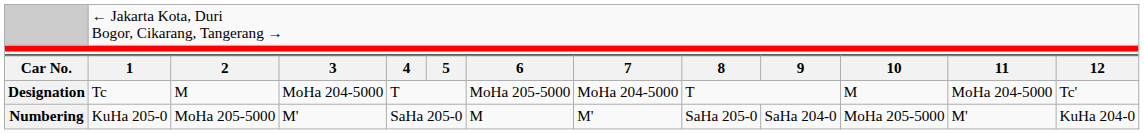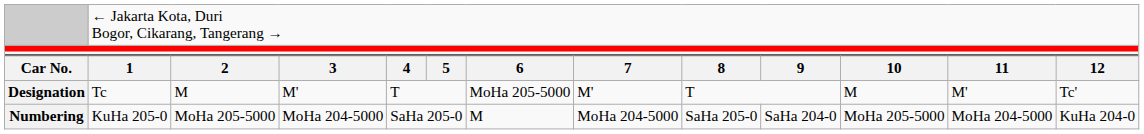 <table class="wikitable">
 <tr>
 <td style="background-color:#ccc;"> </td>
 <td colspan="12"><div>← Jakarta Kota, Duri</div><div>Bogor, Cikarang, Tangerang →</div></td>
 </tr>
 <tr style="line-height: 6px; background-color: #FF0000;">
 <td colspan="13" style="padding:0; border:0;"> </td>
 </tr>
 <tr style="line-height: 3px; background-color:  ##FF000;">
 <td colspan="13" style="padding:0; border:0;"> </td>
 </tr>
 <tr style="line-height: 1px; background-color: #0b0b0b ;">
 <td colspan="13" style="padding:0; border:0;"> </td>
 </tr>
 <tr>
 <th>Car No.</th>
 <th>1</th>
 <th>2</th>
 <th>3</th>
 <th>4</th>
 <th>5</th>
 <th>6</th>
 <th>7</th>
 <th>8</th>
 <th>9</th>
 <th>10</th>
 <th>11</th>
 <th>12</th>
 </tr>
 <tr>
 <th>Designation</th>
 <td>Tc</td>
 <td>M</td>
-<td>MoHa 204-5000</td>
+<td>M'</td>
 <td colspan="2">T</td>
 <td>MoHa 205-5000</td>
-<td>MoHa 204-5000</td>
+<td>M'</td>
 <td colspan="2">T</td>
 <td>M</td>
-<td>MoHa 204-5000</td>
+<td>M'</td>
 <td>Tc'</td>
 </tr>
 <tr>
 <th>Numbering</th>
 <td>KuHa 205-0</td>
 <td>MoHa 205-5000</td>
-<td>M'</td>
+<td>MoHa 204-5000</td>
 <td colspan="2">SaHa 205-0</td>
 <td>M</td>
-<td>M'</td>
+<td>MoHa 204-5000</td>
 <td>SaHa 205-0</td>
 <td>SaHa 204-0</td>
 <td>MoHa 205-5000</td>
-<td>M'</td>
+<td>MoHa 204-5000</td>
 <td>KuHa 204-0</td>
 </tr>
 </table>
